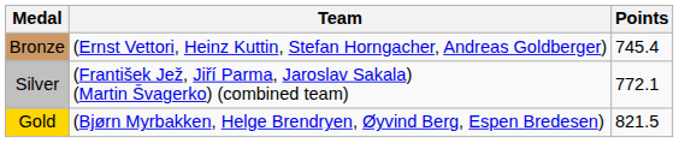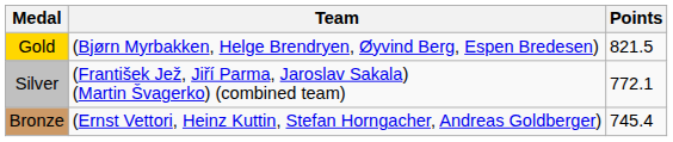 <table class="wikitable">
 <tr>
 <th>Medal</th>
 <th>Team</th>
 <th>Points</th>
 </tr>
 <tr>
-<td style="text-align:center;background-color:#CC9966;">Bronze</td>
-<td> (<a href='#'>Ernst Vettori</a>, <a href='#'>Heinz Kuttin</a>, <a href='#'>Stefan Horngacher</a>, <a href='#'>Andreas Goldberger</a>)</td>
-<td>745.4</td>
+<td style="text-align:center;background-color:gold;">Gold</td>
+<td> (<a href='#'>Bjørn Myrbakken</a>, <a href='#'>Helge Brendryen</a>, <a href='#'>Øyvind Berg</a>, <a href='#'>Espen Bredesen</a>)</td>
+<td>821.5</td>
 </tr>
 <tr>
 <td style="text-align:center;background-color:silver;">Silver</td>
 <td> (<a href='#'>František Jež</a>, <a href='#'>Jiří Parma</a>, <a href='#'>Jaroslav Sakala</a>)<br> (<a href='#'>Martin Švagerko</a>) (combined team)</td>
 <td>772.1</td>
 </tr>
 <tr>
-<td style="text-align:center;background-color:gold;">Gold</td>
-<td> (<a href='#'>Bjørn Myrbakken</a>, <a href='#'>Helge Brendryen</a>, <a href='#'>Øyvind Berg</a>, <a href='#'>Espen Bredesen</a>)</td>
-<td>821.5</td>
+<td style="text-align:center;background-color:#CC9966;">Bronze</td>
+<td> (<a href='#'>Ernst Vettori</a>, <a href='#'>Heinz Kuttin</a>, <a href='#'>Stefan Horngacher</a>, <a href='#'>Andreas Goldberger</a>)</td>
+<td>745.4</td>
 </tr>
 </table>
